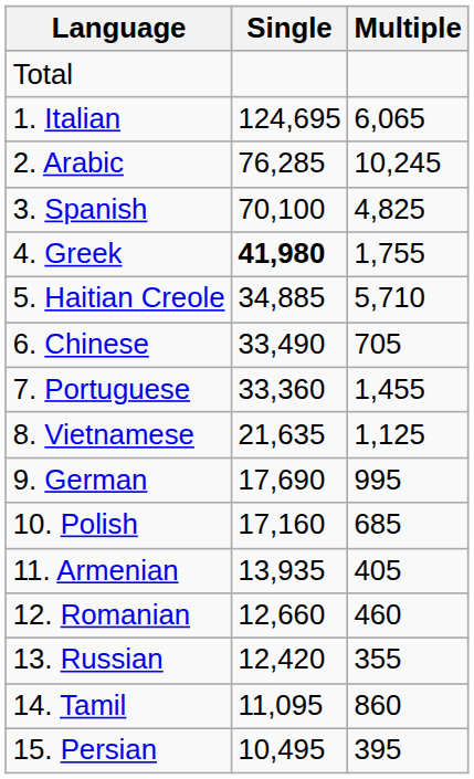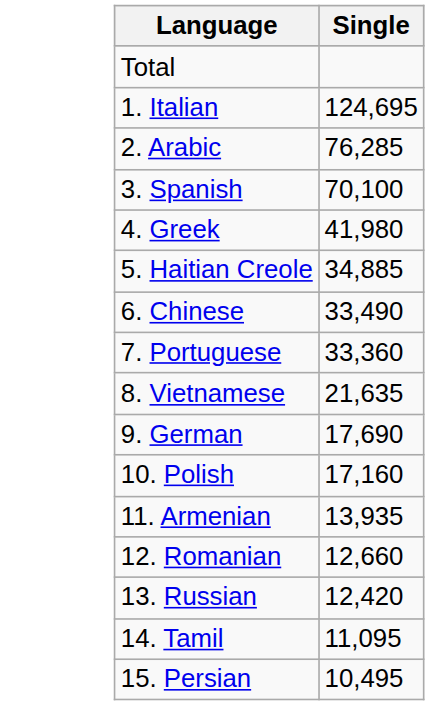 <table class="wikitable" align="right">
 <tr bgcolor="#CCCCCC">
 <th>Language</th>
 <th>Single</th>
-<th>Multiple</th>
 </tr>
 <tr>
 <td>Total</td>
-<td></td>
 <td></td>
 </tr>
 <tr>
 <td>1. <a href='#'>Italian</a></td>
 <td>124,695</td>
-<td>6,065</td>
 </tr>
 <tr>
 <td>2. <a href='#'>Arabic</a></td>
 <td>76,285</td>
-<td>10,245</td>
 </tr>
 <tr>
 <td>3. <a href='#'>Spanish</a></td>
 <td>70,100</td>
-<td>4,825</td>
 </tr>
 <tr>
 <td>4. <a href='#'>Greek</a></td>
-<td><strong>41,980</strong></td>
-<td>1,755</td>
+<td>41,980</td>
 </tr>
 <tr>
 <td>5. <a href='#'>Haitian Creole</a></td>
 <td>34,885</td>
-<td>5,710</td>
 </tr>
 <tr>
 <td>6. <a href='#'>Chinese</a></td>
 <td>33,490</td>
-<td>705</td>
 </tr>
 <tr>
 <td>7. <a href='#'>Portuguese</a></td>
 <td>33,360</td>
-<td>1,455</td>
 </tr>
 <tr>
 <td>8. <a href='#'>Vietnamese</a></td>
 <td>21,635</td>
-<td>1,125</td>
 </tr>
 <tr>
 <td>9. <a href='#'>German</a></td>
 <td>17,690</td>
-<td>995</td>
 </tr>
 <tr>
 <td>10. <a href='#'>Polish</a></td>
 <td>17,160</td>
-<td>685</td>
 </tr>
 <tr>
 <td>11. <a href='#'>Armenian</a></td>
 <td>13,935</td>
-<td>405</td>
 </tr>
 <tr>
 <td>12. <a href='#'>Romanian</a></td>
 <td>12,660</td>
-<td>460</td>
 </tr>
 <tr>
 <td>13. <a href='#'>Russian</a></td>
 <td>12,420</td>
-<td>355</td>
 </tr>
 <tr>
 <td>14. <a href='#'>Tamil</a></td>
 <td>11,095</td>
-<td>860</td>
 </tr>
 <tr>
 <td>15. <a href='#'>Persian</a></td>
 <td>10,495</td>
-<td>395</td>
 </tr>
 </table>
